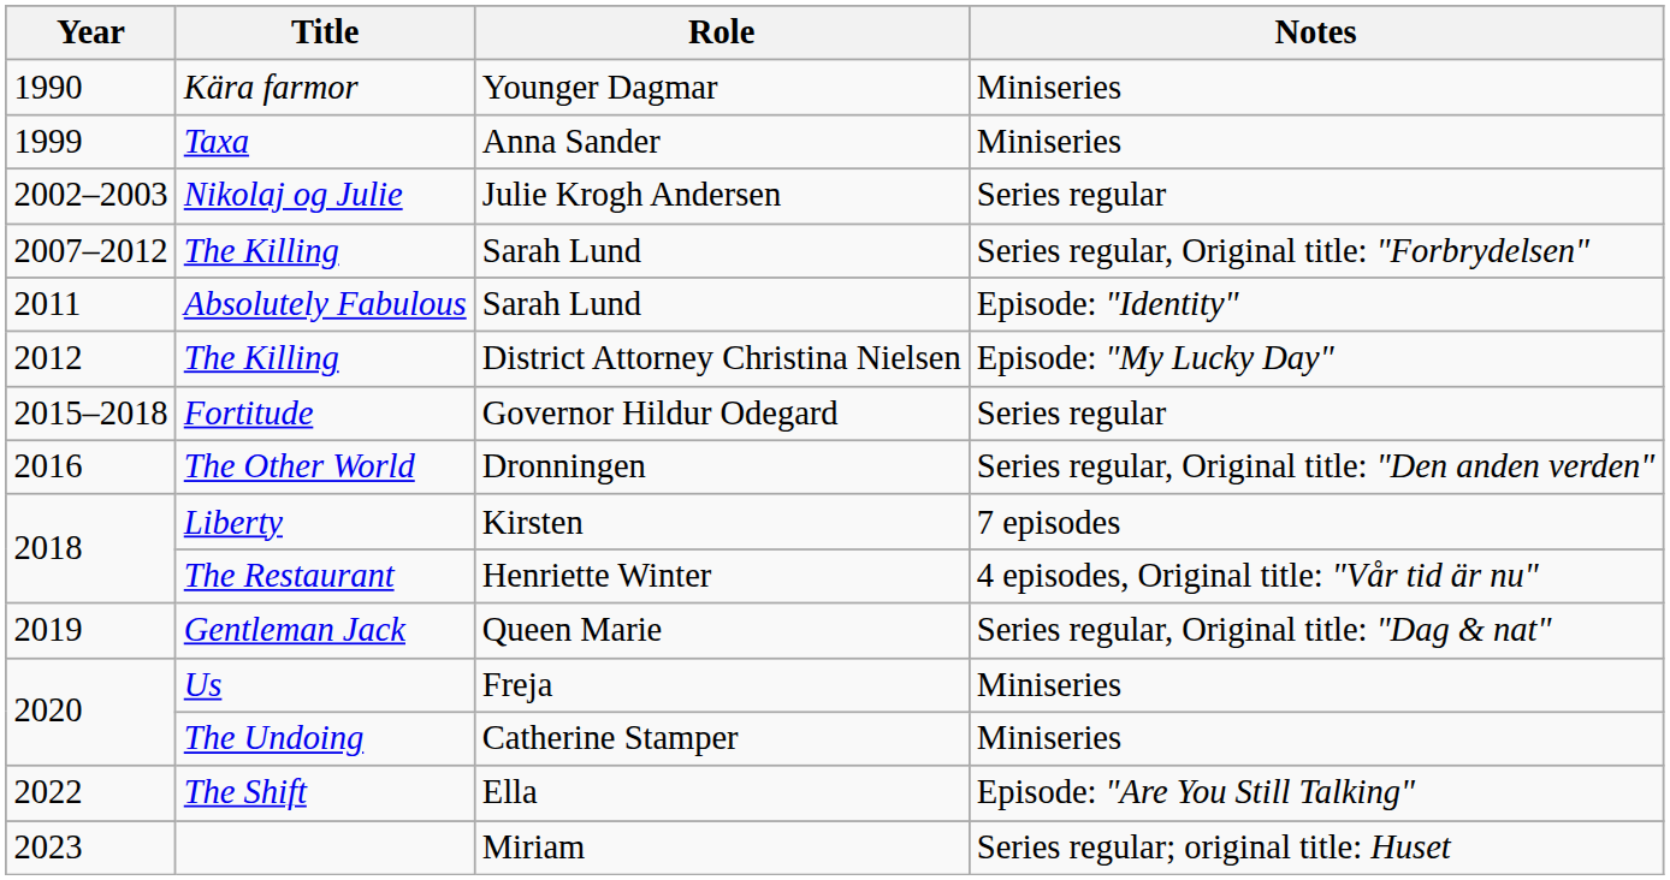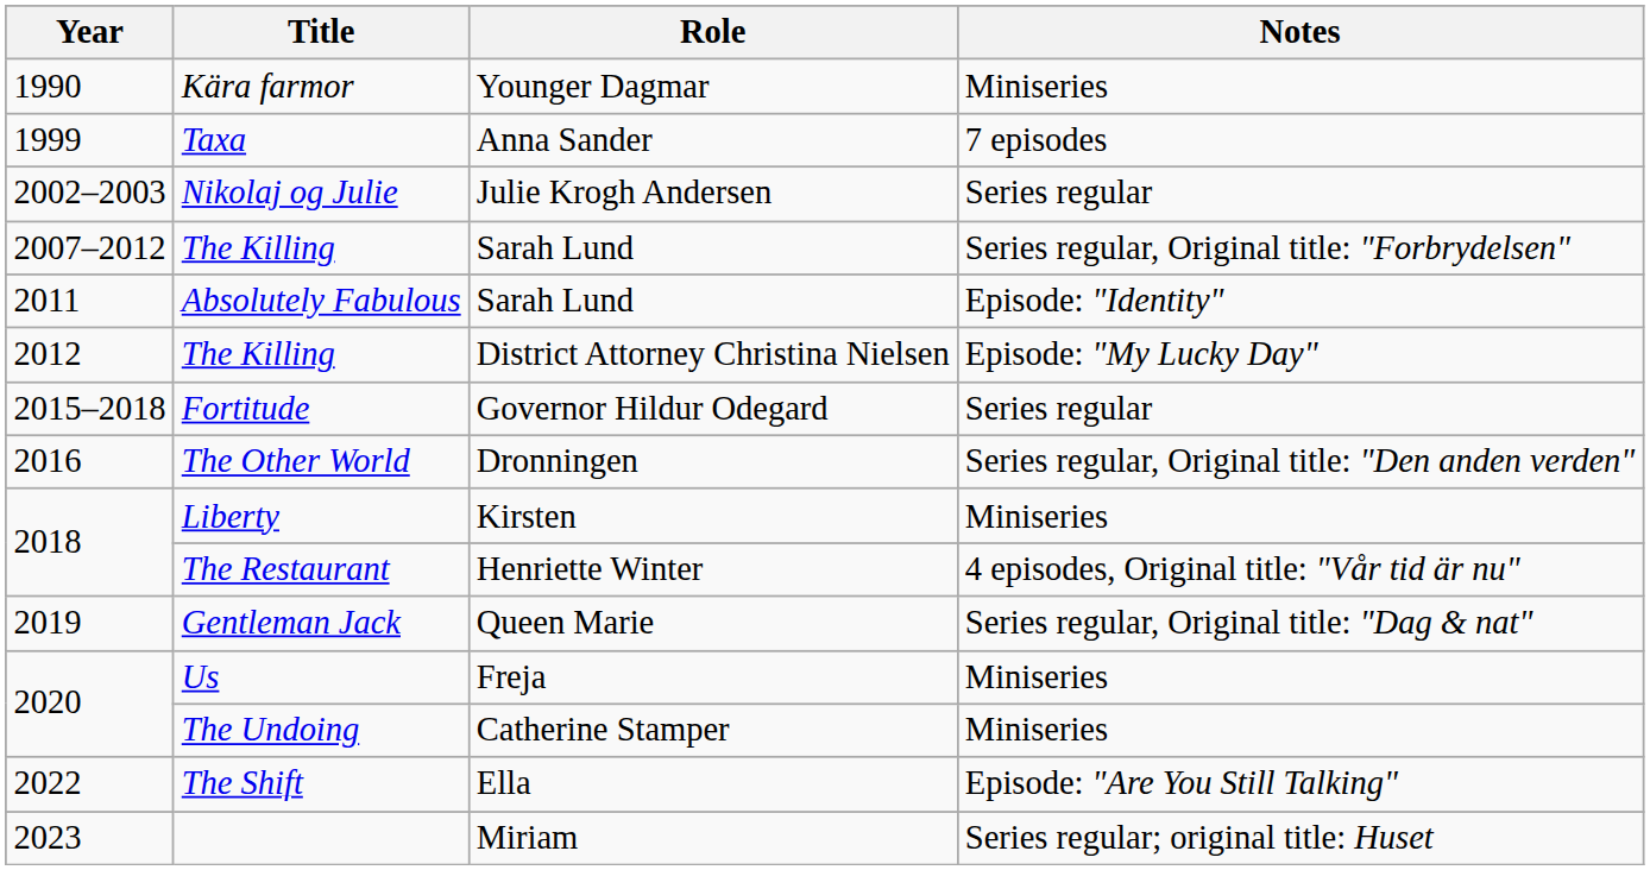 <table class="wikitable sortable">
 <tr>
 <th>Year</th>
 <th>Title</th>
 <th>Role</th>
 <th>Notes</th>
 </tr>
 <tr>
 <td>1990</td>
 <td><em>Kära farmor</em></td>
 <td>Younger Dagmar</td>
 <td>Miniseries</td>
 </tr>
 <tr>
 <td>1999</td>
 <td><em><a href='#'>Taxa</a></em></td>
 <td>Anna Sander</td>
-<td>Miniseries</td>
+<td>7 episodes</td>
 </tr>
 <tr>
 <td>2002–2003</td>
 <td><em><a href='#'>Nikolaj og Julie</a></em></td>
 <td>Julie Krogh Andersen</td>
 <td>Series regular</td>
 </tr>
 <tr>
 <td>2007–2012</td>
 <td><em><a href='#'>The Killing</a></em></td>
 <td>Sarah Lund</td>
 <td>Series regular, Original title: <em>"Forbrydelsen"</em></td>
 </tr>
 <tr>
 <td>2011</td>
 <td><em><a href='#'>Absolutely Fabulous</a></em></td>
 <td>Sarah Lund</td>
 <td>Episode: <em>"Identity"</em></td>
 </tr>
 <tr>
 <td>2012</td>
 <td><em><a href='#'>The Killing</a></em></td>
 <td>District Attorney Christina Nielsen</td>
 <td>Episode: <em>"My Lucky Day"</em></td>
 </tr>
 <tr>
 <td>2015–2018</td>
 <td><em><a href='#'>Fortitude</a></em></td>
 <td>Governor Hildur Odegard</td>
 <td>Series regular</td>
 </tr>
 <tr>
 <td>2016</td>
 <td><em><a href='#'>The Other World</a></em></td>
 <td>Dronningen</td>
 <td>Series regular, Original title: <em>"Den anden verden"</em></td>
 </tr>
 <tr>
 <td rowspan="2">2018</td>
 <td><em><a href='#'>Liberty</a></em></td>
 <td>Kirsten</td>
-<td>7 episodes</td>
+<td>Miniseries</td>
 </tr>
 <tr>
 <td><em><a href='#'>The Restaurant</a></em></td>
 <td>Henriette Winter</td>
 <td>4 episodes, Original title: <em>"Vår tid är nu"</em></td>
 </tr>
 <tr>
 <td>2019</td>
 <td><em><a href='#'>Gentleman Jack</a></em></td>
 <td>Queen Marie</td>
 <td>Series regular, Original title: <em>"Dag & nat"</em></td>
 </tr>
 <tr>
 <td rowspan="2">2020</td>
 <td><em><a href='#'>Us</a></em></td>
 <td>Freja</td>
 <td>Miniseries</td>
 </tr>
 <tr>
 <td><em><a href='#'>The Undoing</a></em></td>
 <td>Catherine Stamper</td>
 <td>Miniseries</td>
 </tr>
 <tr>
 <td>2022</td>
 <td><em><a href='#'>The Shift</a></em></td>
 <td>Ella</td>
 <td>Episode: <em>"Are You Still Talking"</em></td>
 </tr>
 <tr>
 <td>2023</td>
 <td></td>
 <td>Miriam</td>
 <td>Series regular; original title: <em>Huset</em></td>
 </tr>
 </table>
